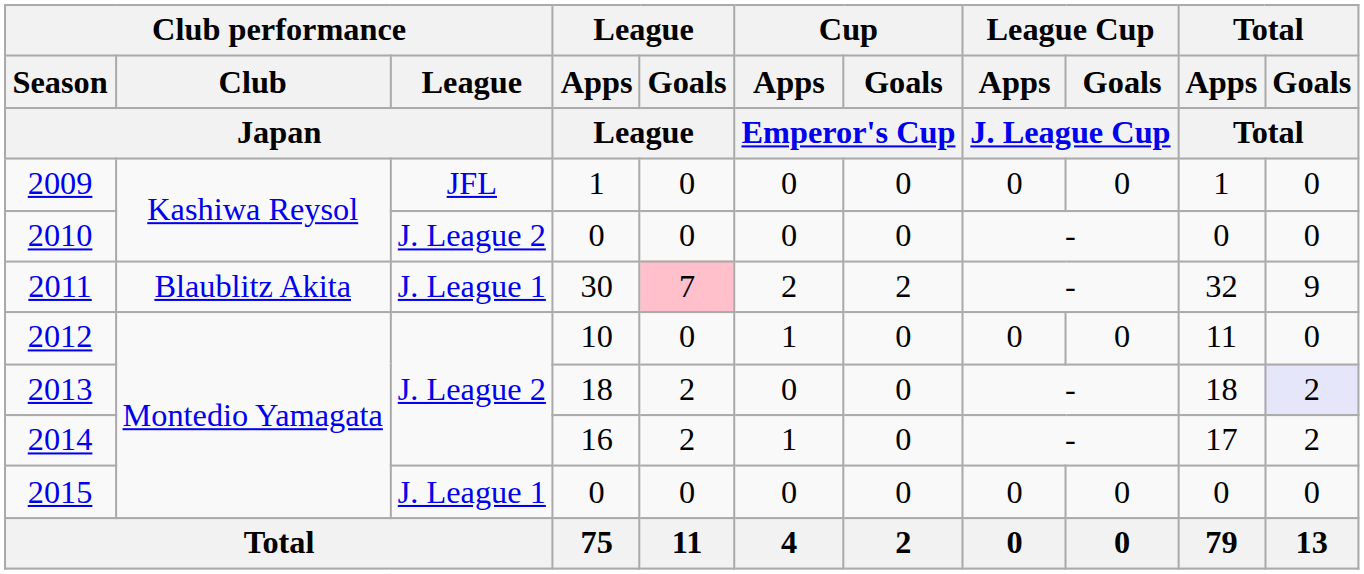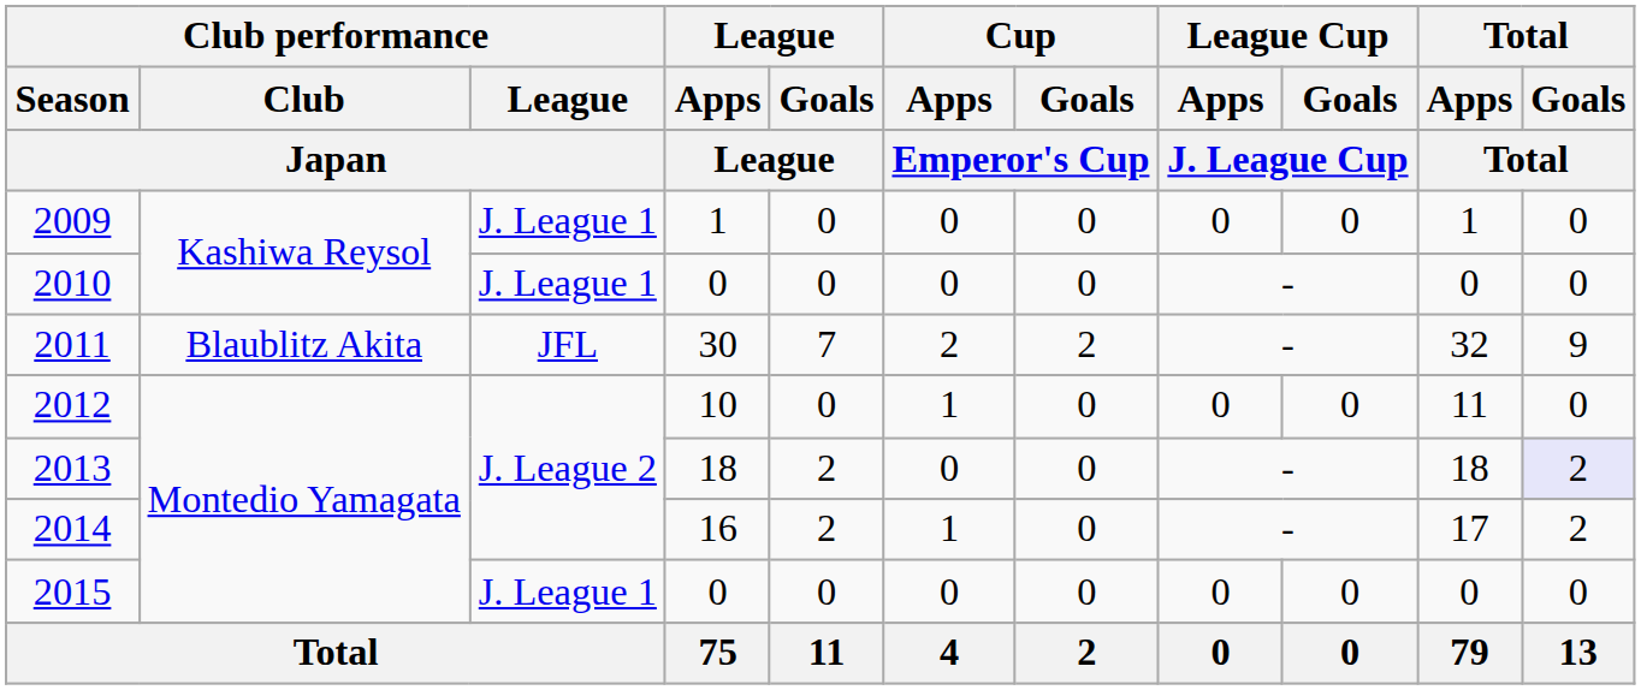 <table class="wikitable" style="text-align:center;">
 <tr>
 <th colspan=3>Club performance</th>
 <th colspan=2>League</th>
 <th colspan=2>Cup</th>
 <th colspan=2>League Cup</th>
 <th colspan=2>Total</th>
 </tr>
 <tr>
 <th>Season</th>
 <th>Club</th>
 <th>League</th>
 <th>Apps</th>
 <th>Goals</th>
 <th>Apps</th>
 <th>Goals</th>
 <th>Apps</th>
 <th>Goals</th>
 <th>Apps</th>
 <th>Goals</th>
 </tr>
 <tr>
 <th colspan=3>Japan</th>
 <th colspan=2>League</th>
 <th colspan=2><a href='#'>Emperor's Cup</a></th>
 <th colspan=2><a href='#'>J. League Cup</a></th>
 <th colspan=2>Total</th>
 </tr>
 <tr>
 <td><a href='#'>2009</a></td>
 <td rowspan="2"><a href='#'>Kashiwa Reysol</a></td>
-<td><a href='#'>JFL</a></td>
+<td><a href='#'>J. League 1</a></td>
 <td>1</td>
 <td>0</td>
 <td>0</td>
 <td>0</td>
 <td>0</td>
 <td>0</td>
 <td>1</td>
 <td>0</td>
 </tr>
 <tr>
 <td><a href='#'>2010</a></td>
-<td><a href='#'>J. League 2</a></td>
+<td><a href='#'>J. League 1</a></td>
 <td>0</td>
 <td>0</td>
 <td>0</td>
 <td>0</td>
 <td colspan="2">-</td>
 <td>0</td>
 <td>0</td>
 </tr>
 <tr>
 <td><a href='#'>2011</a></td>
 <td><a href='#'>Blaublitz Akita</a></td>
-<td><a href='#'>J. League 1</a></td>
+<td><a href='#'>JFL</a></td>
 <td>30</td>
-<td style="background: pink;">7</td>
+<td>7</td>
 <td>2</td>
 <td>2</td>
 <td colspan="2">-</td>
 <td>32</td>
 <td>9</td>
 </tr>
 <tr>
 <td><a href='#'>2012</a></td>
 <td rowspan="4"><a href='#'>Montedio Yamagata</a></td>
 <td rowspan="3"><a href='#'>J. League 2</a></td>
 <td>10</td>
 <td>0</td>
 <td>1</td>
 <td>0</td>
 <td>0</td>
 <td>0</td>
 <td>11</td>
 <td>0</td>
 </tr>
 <tr>
 <td><a href='#'>2013</a></td>
 <td>18</td>
 <td>2</td>
 <td>0</td>
 <td>0</td>
 <td colspan="2">-</td>
 <td>18</td>
 <td style="background: lavender;">2</td>
 </tr>
 <tr>
 <td><a href='#'>2014</a></td>
 <td>16</td>
 <td>2</td>
 <td>1</td>
 <td>0</td>
 <td colspan="2">-</td>
 <td>17</td>
 <td>2</td>
 </tr>
 <tr>
 <td><a href='#'>2015</a></td>
 <td><a href='#'>J. League 1</a></td>
 <td>0</td>
 <td>0</td>
 <td>0</td>
 <td>0</td>
 <td>0</td>
 <td>0</td>
 <td>0</td>
 <td>0</td>
 </tr>
 <tr>
 <th colspan=3>Total</th>
 <th>75</th>
 <th>11</th>
 <th>4</th>
 <th>2</th>
 <th>0</th>
 <th>0</th>
 <th>79</th>
 <th>13</th>
 </tr>
 </table>
